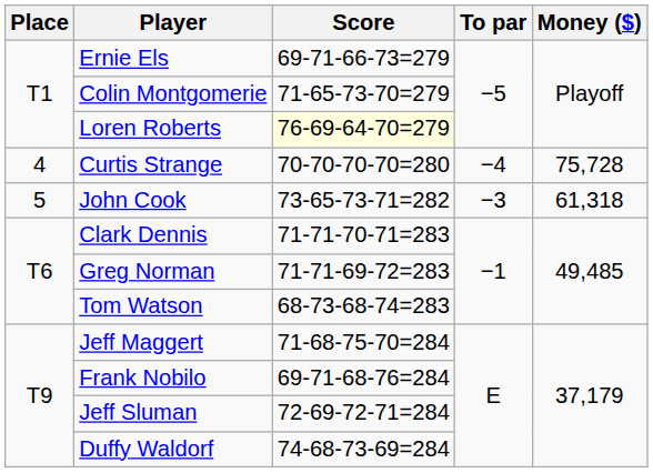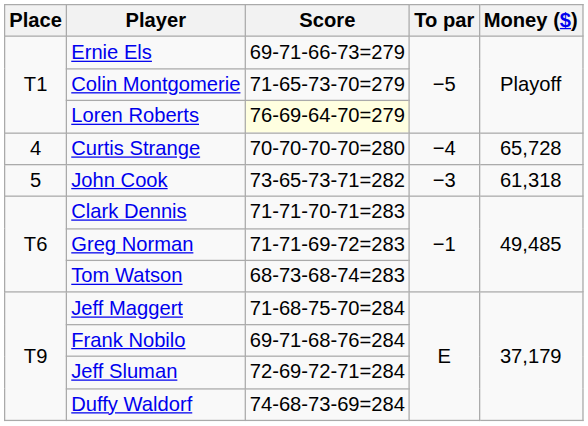 <table class=wikitable>
 <tr>
 <th>Place</th>
 <th>Player</th>
 <th>Score</th>
 <th>To par</th>
 <th>Money (<a href='#'>$</a>)</th>
 </tr>
 <tr>
 <td align=center rowspan=3>T1</td>
 <td> <a href='#'>Ernie Els</a></td>
 <td>69-71-66-73=279</td>
 <td rowspan=3 align=center>−5</td>
 <td align=center rowspan=3>Playoff</td>
 </tr>
 <tr>
 <td> <a href='#'>Colin Montgomerie</a></td>
 <td>71-65-73-70=279</td>
 </tr>
 <tr>
 <td> <a href='#'>Loren Roberts</a></td>
 <td style="background: lightyellow;">76-69-64-70=279</td>
 </tr>
 <tr>
 <td align=center>4</td>
 <td> <a href='#'>Curtis Strange</a></td>
 <td>70-70-70-70=280</td>
 <td align=center>−4</td>
-<td align=center>75,728</td>
+<td align=center>65,728</td>
 </tr>
 <tr>
 <td align=center>5</td>
 <td> <a href='#'>John Cook</a></td>
 <td>73-65-73-71=282</td>
 <td align=center>−3</td>
 <td align=center>61,318</td>
 </tr>
 <tr>
 <td rowspan=3 align=center>T6</td>
 <td> <a href='#'>Clark Dennis</a></td>
 <td>71-71-70-71=283</td>
 <td rowspan=3 align=center>−1</td>
 <td rowspan=3 align=center>49,485</td>
 </tr>
 <tr>
 <td> <a href='#'>Greg Norman</a></td>
 <td>71-71-69-72=283</td>
 </tr>
 <tr>
 <td> <a href='#'>Tom Watson</a></td>
 <td>68-73-68-74=283</td>
 </tr>
 <tr>
 <td rowspan=4 align=center>T9</td>
 <td> <a href='#'>Jeff Maggert</a></td>
 <td>71-68-75-70=284</td>
 <td rowspan=4 align=center>E</td>
 <td rowspan=4 align=center>37,179</td>
 </tr>
 <tr>
 <td> <a href='#'>Frank Nobilo</a></td>
 <td>69-71-68-76=284</td>
 </tr>
 <tr>
 <td> <a href='#'>Jeff Sluman</a></td>
 <td>72-69-72-71=284</td>
 </tr>
 <tr>
 <td> <a href='#'>Duffy Waldorf</a></td>
 <td>74-68-73-69=284</td>
 </tr>
 </table>
